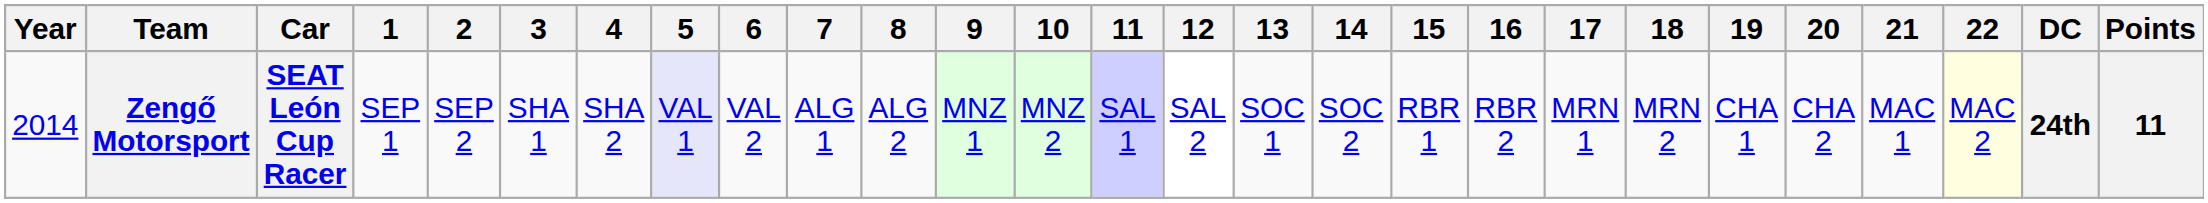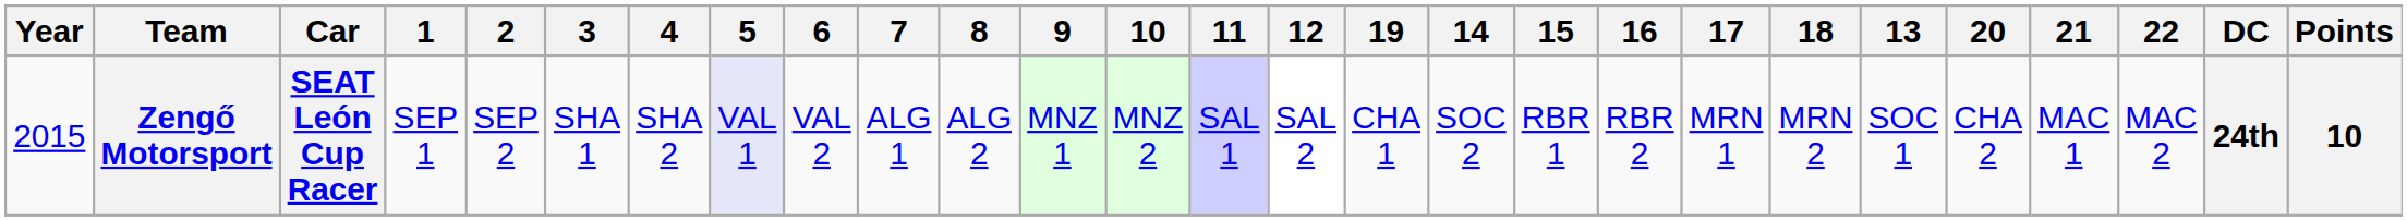 <table class="wikitable" style="text-align:center; font-size:85%">
 <tr>
 <th>Year</th>
 <th>Team</th>
 <th>Car</th>
 <th>1</th>
 <th>2</th>
 <th>3</th>
 <th>4</th>
 <th>5</th>
 <th>6</th>
 <th>7</th>
 <th>8</th>
 <th>9</th>
 <th>10</th>
 <th>11</th>
 <th>12</th>
-<th>13</th>
+<th>19</th>
 <th>14</th>
 <th>15</th>
 <th>16</th>
 <th>17</th>
 <th>18</th>
-<th>19</th>
+<th>13</th>
 <th>20</th>
 <th>21</th>
 <th>22</th>
 <th>DC</th>
 <th>Points</th>
 </tr>
 <tr>
-<td><a href='#'>2014</a></td>
+<td><a href='#'>2015</a></td>
 <th><a href='#'>Zengő Motorsport</a></th>
 <th><a href='#'>SEAT León Cup Racer</a></th>
 <td><a href='#'>SEP<br>1</a></td>
 <td><a href='#'>SEP<br>2</a></td>
 <td><a href='#'>SHA<br>1</a></td>
 <td><a href='#'>SHA<br>2</a></td>
 <td style="background: lavender;"><a href='#'>VAL<br>1</a></td>
 <td><a href='#'>VAL<br>2</a></td>
 <td><a href='#'>ALG<br>1</a></td>
 <td><a href='#'>ALG<br>2</a></td>
 <td style="background:#DFFFDF;"><a href='#'>MNZ<br>1</a><br></td>
 <td style="background:#DFFFDF;"><a href='#'>MNZ<br>2</a><br></td>
 <td style="background:#CFCFFF;"><a href='#'>SAL<br>1</a><br></td>
 <td style="background:#FFFFFF;"><a href='#'>SAL<br>2</a><br></td>
-<td><a href='#'>SOC<br>1</a></td>
+<td><a href='#'>CHA<br>1</a></td>
 <td><a href='#'>SOC<br>2</a></td>
 <td><a href='#'>RBR<br>1</a></td>
 <td><a href='#'>RBR<br>2</a></td>
 <td><a href='#'>MRN<br>1</a></td>
 <td><a href='#'>MRN<br>2</a></td>
-<td><a href='#'>CHA<br>1</a></td>
+<td><a href='#'>SOC<br>1</a></td>
 <td><a href='#'>CHA<br>2</a></td>
 <td><a href='#'>MAC<br>1</a></td>
-<td style="background: lightyellow;"><a href='#'>MAC<br>2</a></td>
+<td><a href='#'>MAC<br>2</a></td>
 <th>24th</th>
-<th>11</th>
+<th>10</th>
 </tr>
 </table>
